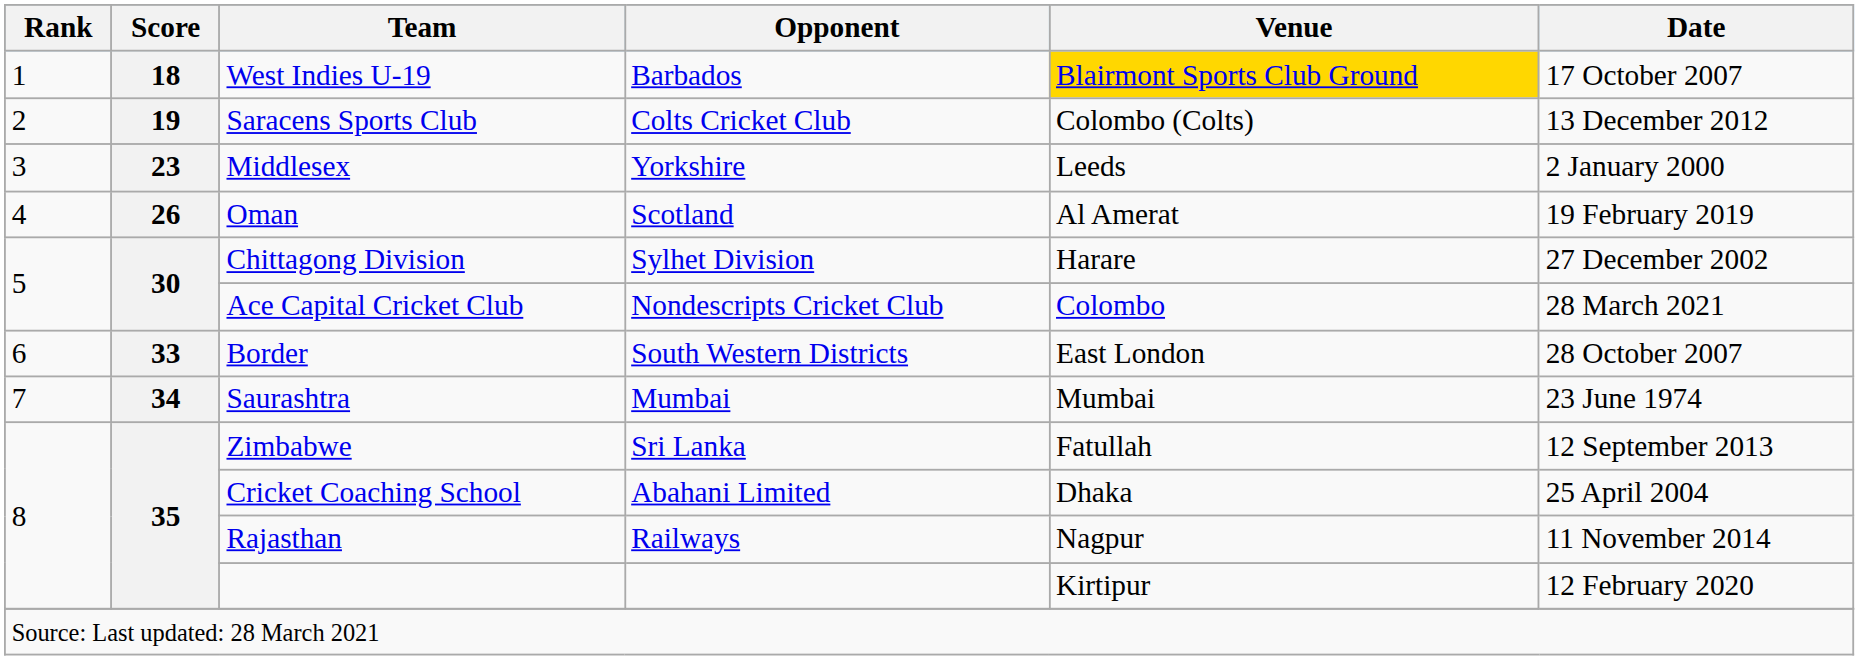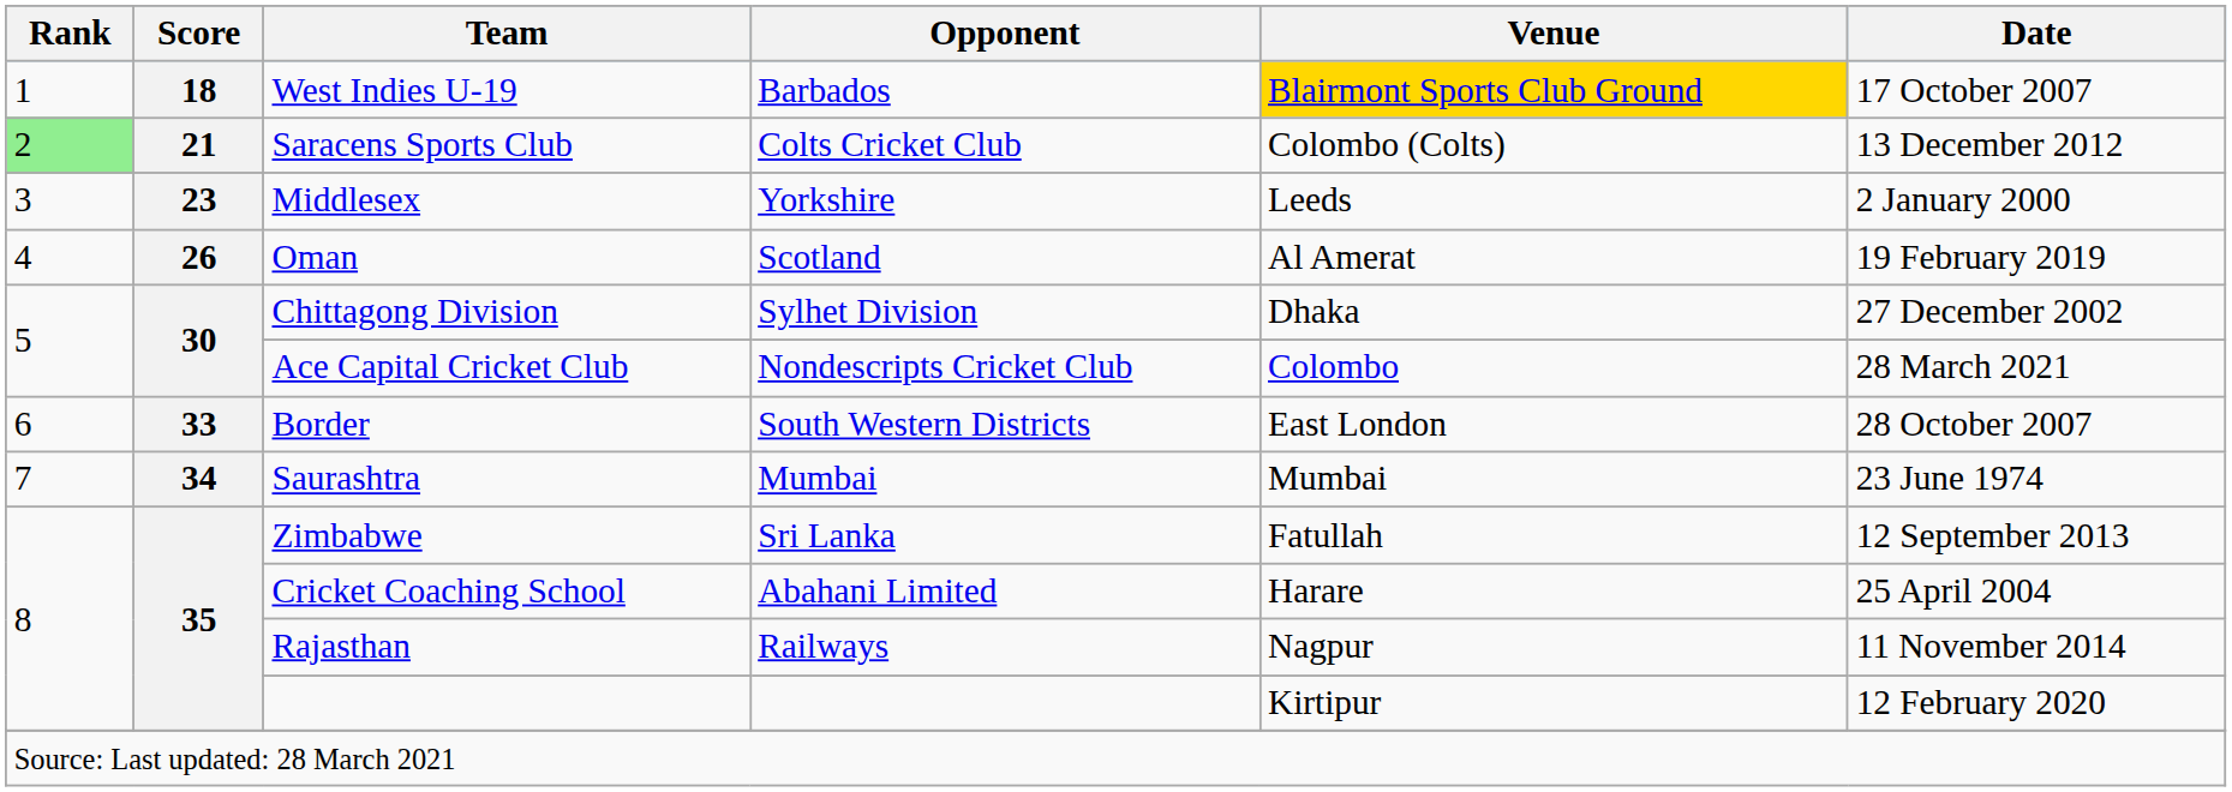 <table class="wikitable" width=80%>
 <tr bgcolor=#87cefa>
 <th>Rank</th>
 <th>Score</th>
 <th>Team</th>
 <th>Opponent</th>
 <th>Venue</th>
 <th>Date</th>
 </tr>
 <tr>
 <td>1</td>
 <th>18</th>
 <td> <a href='#'>West Indies U-19</a></td>
 <td> <a href='#'>Barbados</a></td>
 <td style="background: gold;"><a href='#'>Blairmont Sports Club Ground</a></td>
 <td>17 October 2007</td>
 </tr>
 <tr>
-<td>2</td>
-<th>19</th>
+<td style="background: lightgreen;">2</td>
+<th>21</th>
 <td> <a href='#'>Saracens Sports Club</a></td>
 <td> <a href='#'>Colts Cricket Club</a></td>
 <td>Colombo (Colts)</td>
 <td>13 December 2012</td>
 </tr>
 <tr>
 <td>3</td>
 <th>23</th>
 <td> <a href='#'>Middlesex</a></td>
 <td> <a href='#'>Yorkshire</a></td>
 <td>Leeds</td>
 <td>2 January 2000</td>
 </tr>
 <tr>
 <td>4</td>
 <th>26</th>
 <td> <a href='#'>Oman</a></td>
 <td> <a href='#'>Scotland</a></td>
 <td>Al Amerat</td>
 <td>19 February 2019</td>
 </tr>
 <tr>
 <td rowspan=2>5</td>
 <th rowspan=2>30</th>
 <td> <a href='#'>Chittagong Division</a></td>
 <td> <a href='#'>Sylhet Division</a></td>
-<td>Harare</td>
+<td>Dhaka</td>
 <td>27 December 2002</td>
 </tr>
 <tr>
 <td> <a href='#'>Ace Capital Cricket Club</a></td>
 <td> <a href='#'>Nondescripts Cricket Club</a></td>
 <td><a href='#'>Colombo</a></td>
 <td>28 March 2021</td>
 </tr>
 <tr>
 <td>6</td>
 <th>33</th>
 <td> <a href='#'>Border</a></td>
 <td> <a href='#'>South Western Districts</a></td>
 <td>East London</td>
 <td>28 October 2007</td>
 </tr>
 <tr>
 <td>7</td>
 <th>34</th>
 <td> <a href='#'>Saurashtra</a></td>
 <td> <a href='#'>Mumbai</a></td>
 <td>Mumbai</td>
 <td>23 June 1974</td>
 </tr>
 <tr>
 <td rowspan=4>8</td>
 <th rowspan=4>35</th>
 <td> <a href='#'>Zimbabwe</a></td>
 <td> <a href='#'>Sri Lanka</a></td>
 <td>Fatullah</td>
 <td>12 September 2013</td>
 </tr>
 <tr>
 <td> <a href='#'>Cricket Coaching School</a></td>
 <td> <a href='#'>Abahani Limited</a></td>
-<td>Dhaka</td>
+<td>Harare</td>
 <td>25 April 2004</td>
 </tr>
 <tr>
 <td> <a href='#'>Rajasthan</a></td>
 <td> <a href='#'>Railways</a></td>
 <td>Nagpur</td>
 <td>11 November 2014</td>
 </tr>
 <tr>
 <td></td>
 <td></td>
 <td>Kirtipur</td>
 <td>12 February 2020</td>
 </tr>
 <tr>
 </tr>
 <tr>
 <td colspan="6"><small>Source:  Last updated: 28 March 2021</small></td>
 </tr>
 </table>
